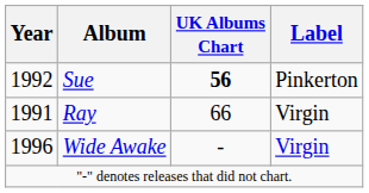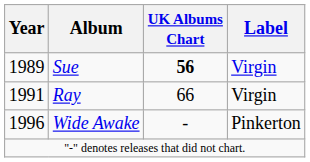 <table class="wikitable">
 <tr>
 <th>Year</th>
 <th>Album</th>
 <th><a href='#'><small>UK Albums<br>Chart</small></a></th>
 <th><a href='#'>Label</a></th>
 </tr>
 <tr>
-<td>1992</td>
+<td>1989</td>
 <td><em><a href='#'>Sue</a></em></td>
 <td align=center><strong>56</strong></td>
-<td>Pinkerton</td>
+<td><a href='#'>Virgin</a></td>
 </tr>
 <tr>
 <td>1991</td>
 <td><em><a href='#'>Ray</a></em></td>
 <td align=center>66</td>
 <td>Virgin</td>
 </tr>
 <tr>
 <td>1996</td>
 <td><em><a href='#'>Wide Awake</a></em></td>
 <td align=center>-</td>
-<td><a href='#'>Virgin</a></td>
+<td>Pinkerton</td>
 </tr>
 <tr>
 <td align=center colspan=13 style="font-size:8pt">"-" denotes releases that did not chart.</td>
 </tr>
 </table>
